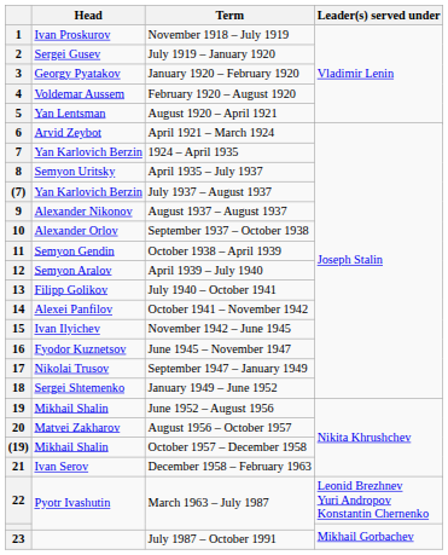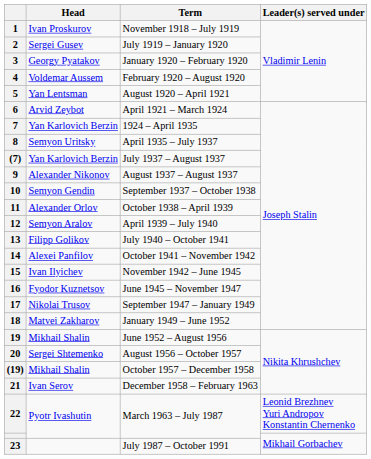 <table class="wikitable" border="1" style="text-align:left">
 <tr>
 <th></th>
 <th>Head</th>
 <th>Term</th>
 <th>Leader(s) served under</th>
 </tr>
 <tr>
 <th>1</th>
 <td><a href='#'>Ivan Proskurov</a></td>
 <td>November 1918 – July 1919</td>
 <td rowspan="6"><a href='#'>Vladimir Lenin</a></td>
 </tr>
 <tr>
 <th>2</th>
 <td><a href='#'>Sergei Gusev</a></td>
 <td>July 1919 – January 1920</td>
 </tr>
 <tr>
 <th>3</th>
 <td><a href='#'>Georgy Pyatakov</a></td>
 <td>January 1920 – February 1920</td>
 </tr>
 <tr>
 <th>4</th>
 <td><a href='#'>Voldemar Aussem</a></td>
 <td>February 1920 – August 1920</td>
 </tr>
 <tr>
 <th>5</th>
 <td><a href='#'>Yan Lentsman</a></td>
 <td>August 1920 – April 1921</td>
 </tr>
 <tr>
 <th rowspan="2">6</th>
 <td rowspan="2"><a href='#'>Arvid Zeybot</a></td>
 <td rowspan="2">April 1921 – March 1924</td>
 </tr>
 <tr>
 <td rowspan="15"><a href='#'>Joseph Stalin</a></td>
 </tr>
 <tr>
 <th>7</th>
 <td><a href='#'>Yan Karlovich Berzin</a></td>
 <td>1924 – April 1935</td>
 </tr>
 <tr>
 <th>8</th>
 <td><a href='#'>Semyon Uritsky</a></td>
 <td>April 1935 – July 1937</td>
 </tr>
 <tr>
 <th>(7)</th>
 <td><a href='#'>Yan Karlovich Berzin</a></td>
 <td>July 1937 – August 1937</td>
 </tr>
 <tr>
 <th>9</th>
 <td><a href='#'>Alexander Nikonov</a></td>
 <td>August 1937 – August 1937</td>
 </tr>
 <tr>
 <th>10</th>
-<td><a href='#'>Alexander Orlov</a></td>
+<td><a href='#'>Semyon Gendin</a></td>
 <td>September 1937 – October 1938</td>
 </tr>
 <tr>
 <th>11</th>
-<td><a href='#'>Semyon Gendin</a></td>
+<td><a href='#'>Alexander Orlov</a></td>
 <td>October 1938 – April 1939</td>
 </tr>
 <tr>
 <th>12</th>
 <td><a href='#'>Semyon Aralov</a></td>
 <td>April 1939 – July 1940</td>
 </tr>
 <tr>
 <th>13</th>
 <td><a href='#'>Filipp Golikov</a></td>
 <td>July 1940 – October 1941</td>
 </tr>
 <tr>
 <th>14</th>
 <td><a href='#'>Alexei Panfilov</a></td>
 <td>October 1941 – November 1942</td>
 </tr>
 <tr>
 <th>15</th>
 <td><a href='#'>Ivan Ilyichev</a></td>
 <td>November 1942 – June 1945</td>
 </tr>
 <tr>
 <th>16</th>
 <td><a href='#'>Fyodor Kuznetsov</a></td>
 <td>June 1945 – November 1947</td>
 </tr>
 <tr>
 <th>17</th>
 <td><a href='#'>Nikolai Trusov</a></td>
 <td>September 1947 – January 1949</td>
 </tr>
 <tr>
 <th>18</th>
-<td><a href='#'>Sergei Shtemenko</a></td>
+<td><a href='#'>Matvei Zakharov</a></td>
 <td>January 1949 – June 1952</td>
 </tr>
 <tr>
 <th rowspan="2">19</th>
 <td rowspan="2"><a href='#'>Mikhail Shalin</a></td>
 <td rowspan="2">June 1952 – August 1956</td>
 </tr>
 <tr>
 <td rowspan="5"><a href='#'>Nikita Khrushchev</a></td>
 </tr>
 <tr>
 <th>20</th>
-<td><a href='#'>Matvei Zakharov</a></td>
+<td><a href='#'>Sergei Shtemenko</a></td>
 <td>August 1956 – October 1957</td>
 </tr>
 <tr>
 <th>(19)</th>
 <td><a href='#'>Mikhail Shalin</a></td>
 <td>October 1957 – December 1958</td>
 </tr>
 <tr>
 <th rowspan="2">21</th>
 <td rowspan="2"><a href='#'>Ivan Serov</a></td>
 <td>December 1958 – February 1963</td>
 </tr>
 <tr>
 <td rowspan="3">March 1963 – July 1987</td>
 </tr>
 <tr>
 <th>22</th>
 <td rowspan="2"><a href='#'>Pyotr Ivashutin</a></td>
 <td><a href='#'>Leonid Brezhnev</a><br><a href='#'>Yuri Andropov</a><br><a href='#'>Konstantin Chernenko</a></td>
 </tr>
 <tr>
 <th></th>
 <td rowspan="2"><a href='#'>Mikhail Gorbachev</a></td>
 </tr>
 <tr>
 <th>23</th>
 <td></td>
 <td>July 1987 – October 1991</td>
 </tr>
 </table>
